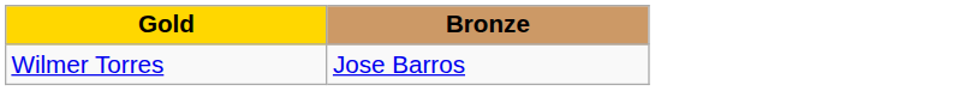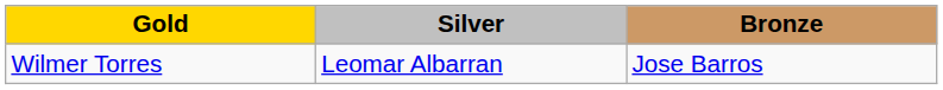 <table class="wikitable" style="text-align:left">
 <tr align="center">
 <td width=200 bgcolor=gold><strong>Gold</strong></td>
+<td width=200 bgcolor=silver><strong>Silver</strong></td>
 <td width=200 bgcolor=CC9966><strong>Bronze</strong></td>
 </tr>
 <tr>
 <td><a href='#'>Wilmer Torres</a><br><em></em></td>
+<td><a href='#'>Leomar Albarran</a><br><em></em></td>
 <td><a href='#'>Jose Barros</a><br><em></em></td>
 </tr>
 </table>
